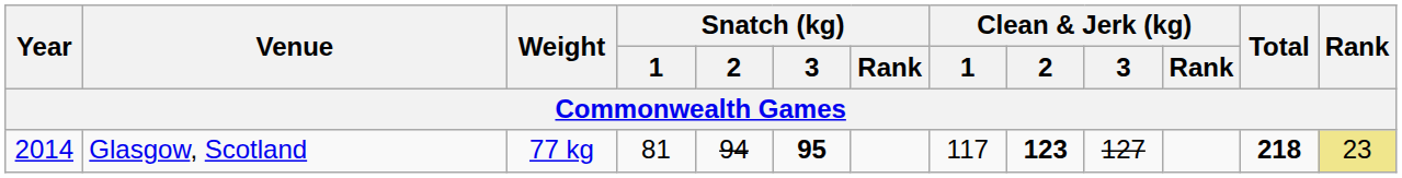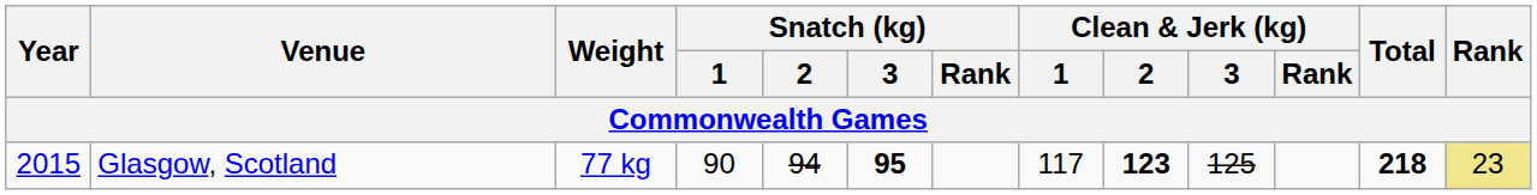 <table class = "wikitable" style="text-align:center;">
 <tr>
 <th rowspan=2 width=40>Year</th>
 <th rowspan=2 width=250>Venue</th>
 <th rowspan=2 width=60>Weight</th>
 <th colspan=4>Snatch (kg)</th>
 <th colspan=4>Clean & Jerk (kg)</th>
 <th rowspan=2 width=40>Total</th>
 <th rowspan=2 width=40>Rank</th>
 </tr>
 <tr>
 <th width=40>1</th>
 <th width=40>2</th>
 <th width=40>3</th>
 <th width=40>Rank</th>
 <th width=40>1</th>
 <th width=40>2</th>
 <th width=40>3</th>
 <th width=40>Rank</th>
 </tr>
 <tr>
 <th colspan=13><a href='#'>Commonwealth Games</a></th>
 </tr>
 <tr>
-<td><a href='#'>2014</a></td>
+<td><a href='#'>2015</a></td>
 <td align=left> <a href='#'>Glasgow</a>, <a href='#'>Scotland</a></td>
 <td><a href='#'>77 kg</a></td>
-<td>81</td>
+<td>90</td>
 <td><s>94</s></td>
 <td><strong>95</strong></td>
 <td></td>
 <td>117</td>
 <td><strong>123</strong></td>
-<td><s>127</s></td>
+<td><s>125</s></td>
 <td></td>
 <td><strong>218</strong></td>
 <td style="background: khaki;">23</td>
 </tr>
 </table>
